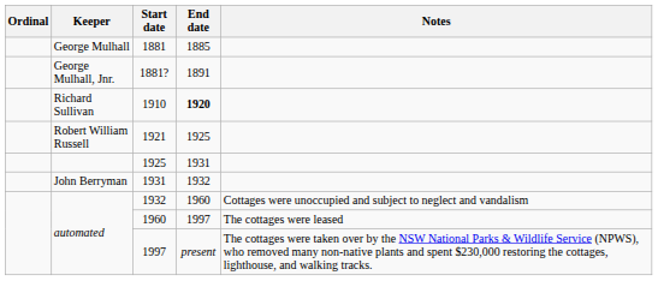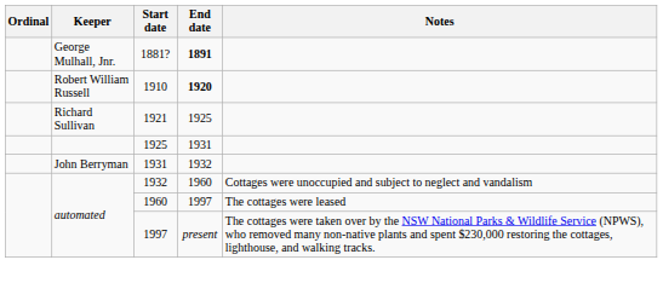 <table class="wikitable sortable">
 <tr>
 <th>Ordinal</th>
 <th>Keeper</th>
 <th>Start date</th>
 <th>End date</th>
 <th>Notes</th>
 </tr>
 <tr>
 <td align=center></td>
-<td>George Mulhall</td>
-<td align=center>1881</td>
-<td align=center>1885</td>
+<td>George Mulhall, Jnr.</td>
+<td align=center>1881?</td>
+<td align=center><strong>1891</strong></td>
 <td></td>
 </tr>
 <tr>
 <td align=center></td>
-<td>George Mulhall, Jnr.</td>
-<td align=center>1881?</td>
-<td align=center>1891</td>
-<td></td>
-</tr>
-<tr>
-<td align=center></td>
-<td>Richard Sullivan</td>
+<td>Robert William Russell</td>
 <td align=center>1910</td>
 <td align=center><strong>1920</strong></td>
 <td></td>
 </tr>
 <tr>
 <td align=center></td>
-<td>Robert William Russell</td>
+<td>Richard Sullivan</td>
 <td align=center>1921</td>
 <td align=center>1925</td>
 <td></td>
 </tr>
 <tr>
 <td align=center></td>
 <td></td>
 <td align=center>1925</td>
 <td align=center>1931</td>
 <td></td>
 </tr>
 <tr>
 <td align=center></td>
 <td>John Berryman</td>
 <td align=center>1931</td>
 <td align=center>1932</td>
 <td></td>
 </tr>
 <tr>
 <td align=center rowspan=3></td>
 <td rowspan=3><em>automated</em></td>
 <td align=center>1932</td>
 <td align=center>1960</td>
 <td>Cottages were unoccupied and subject to neglect and vandalism</td>
 </tr>
 <tr>
 <td align=center>1960</td>
 <td align=center>1997</td>
 <td>The cottages were leased</td>
 </tr>
 <tr>
 <td align=center>1997</td>
 <td align=center><em>present</em></td>
 <td>The cottages were taken over by the <a href='#'>NSW National Parks & Wildlife Service</a> (NPWS), who removed many non-native plants and spent $230,000 restoring the cottages, lighthouse, and walking tracks.</td>
 </tr>
 </table>
